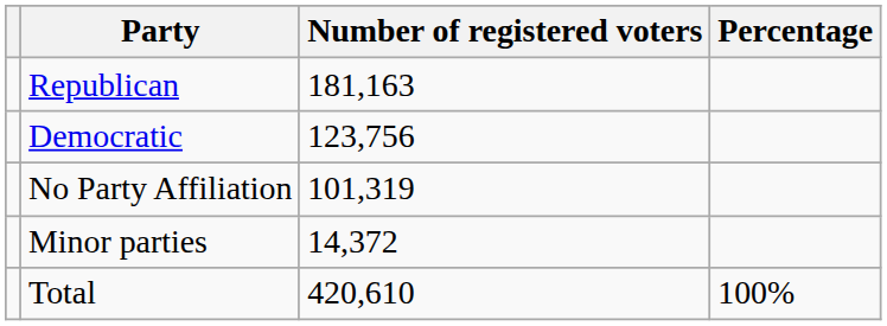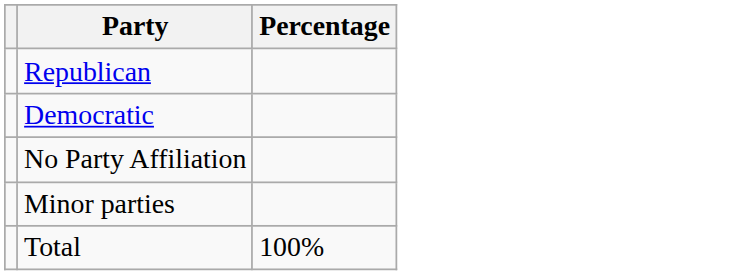 <table class="wikitable">
 <tr>
 <th></th>
 <th>Party</th>
-<th>Number of registered voters</th>
 <th>Percentage</th>
 </tr>
 <tr>
 <td></td>
 <td><a href='#'>Republican</a></td>
-<td>181,163</td>
 <td></td>
 </tr>
 <tr>
 <td></td>
 <td><a href='#'>Democratic</a></td>
-<td>123,756</td>
 <td></td>
 </tr>
 <tr>
 <td></td>
 <td>No Party Affiliation</td>
-<td>101,319</td>
 <td></td>
 </tr>
 <tr>
 <td></td>
 <td>Minor parties</td>
-<td>14,372</td>
 <td></td>
 </tr>
 <tr>
 <td></td>
 <td>Total</td>
-<td>420,610</td>
 <td>100%</td>
 </tr>
 </table>
